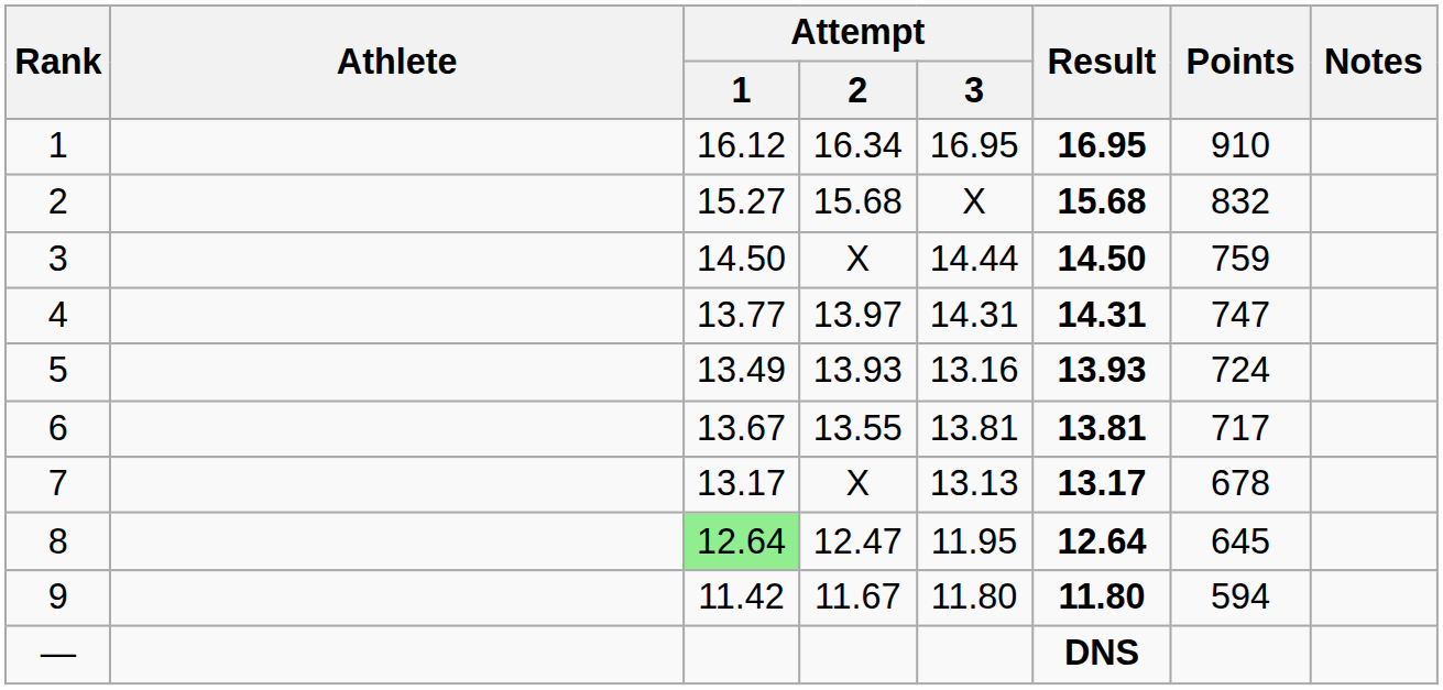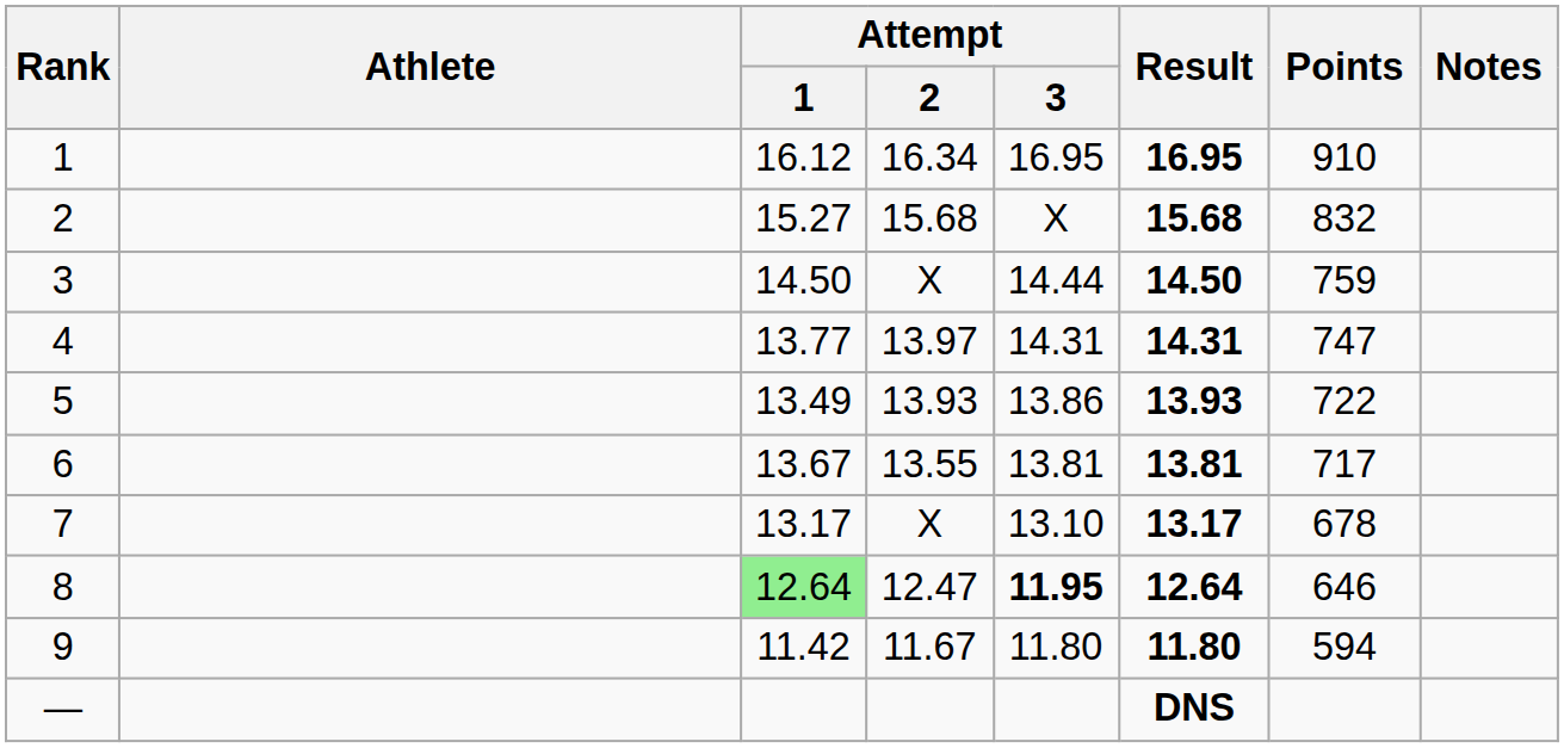 <table class="wikitable" style="text-align:center">
 <tr>
 <th rowspan=2 width=40>Rank</th>
 <th rowspan=2 width=250>Athlete</th>
 <th colspan=3>Attempt</th>
 <th rowspan=2 width=55>Result</th>
 <th rowspan=2 width=55>Points</th>
 <th rowspan=2 width=50>Notes</th>
 </tr>
 <tr>
 <th width=45>1</th>
 <th width=45>2</th>
 <th width=45>3</th>
 </tr>
 <tr>
 <td>1</td>
 <td align=left></td>
 <td>16.12</td>
 <td>16.34</td>
 <td>16.95</td>
 <td><strong>16.95</strong></td>
 <td>910</td>
 <td></td>
 </tr>
 <tr>
 <td>2</td>
 <td align=left></td>
 <td>15.27</td>
 <td>15.68</td>
 <td>X</td>
 <td><strong>15.68</strong></td>
 <td>832</td>
 <td></td>
 </tr>
 <tr>
 <td>3</td>
 <td align=left></td>
 <td>14.50</td>
 <td>X</td>
 <td>14.44</td>
 <td><strong>14.50</strong></td>
 <td>759</td>
 <td></td>
 </tr>
 <tr>
 <td>4</td>
 <td align=left></td>
 <td>13.77</td>
 <td>13.97</td>
 <td>14.31</td>
 <td><strong>14.31</strong></td>
 <td>747</td>
 <td></td>
 </tr>
 <tr>
 <td>5</td>
 <td align=left></td>
 <td>13.49</td>
 <td>13.93</td>
-<td>13.16</td>
+<td>13.86</td>
 <td><strong>13.93</strong></td>
-<td>724</td>
+<td>722</td>
 <td></td>
 </tr>
 <tr>
 <td>6</td>
 <td align=left></td>
 <td>13.67</td>
 <td>13.55</td>
 <td>13.81</td>
 <td><strong>13.81</strong></td>
 <td>717</td>
 <td></td>
 </tr>
 <tr>
 <td>7</td>
 <td align=left></td>
 <td>13.17</td>
 <td>X</td>
-<td>13.13</td>
+<td>13.10</td>
 <td><strong>13.17</strong></td>
 <td>678</td>
 <td></td>
 </tr>
 <tr>
 <td>8</td>
 <td align=left></td>
 <td style="background: lightgreen;">12.64</td>
 <td>12.47</td>
-<td>11.95</td>
+<td><strong>11.95</strong></td>
 <td><strong>12.64</strong></td>
-<td>645</td>
+<td>646</td>
 <td></td>
 </tr>
 <tr>
 <td>9</td>
 <td align=left></td>
 <td>11.42</td>
 <td>11.67</td>
 <td>11.80</td>
 <td><strong>11.80</strong></td>
 <td>594</td>
 <td></td>
 </tr>
 <tr>
 <td>—</td>
 <td align=left></td>
 <td></td>
 <td></td>
 <td></td>
 <td><strong>DNS</strong></td>
 <td></td>
 <td></td>
 </tr>
 </table>
